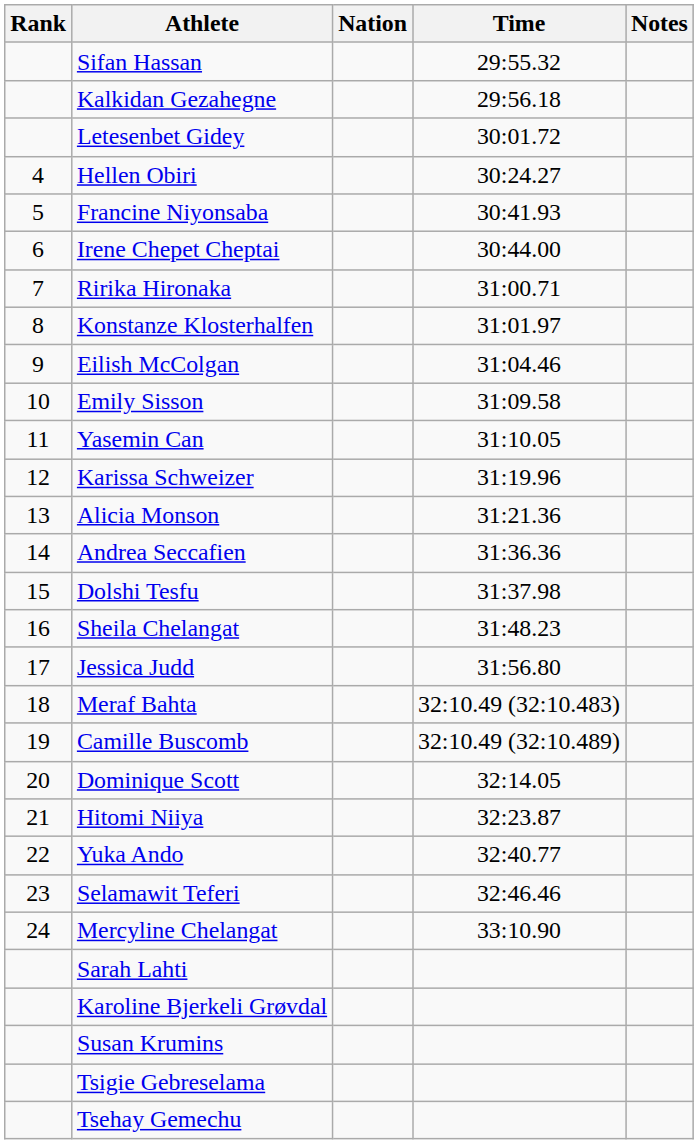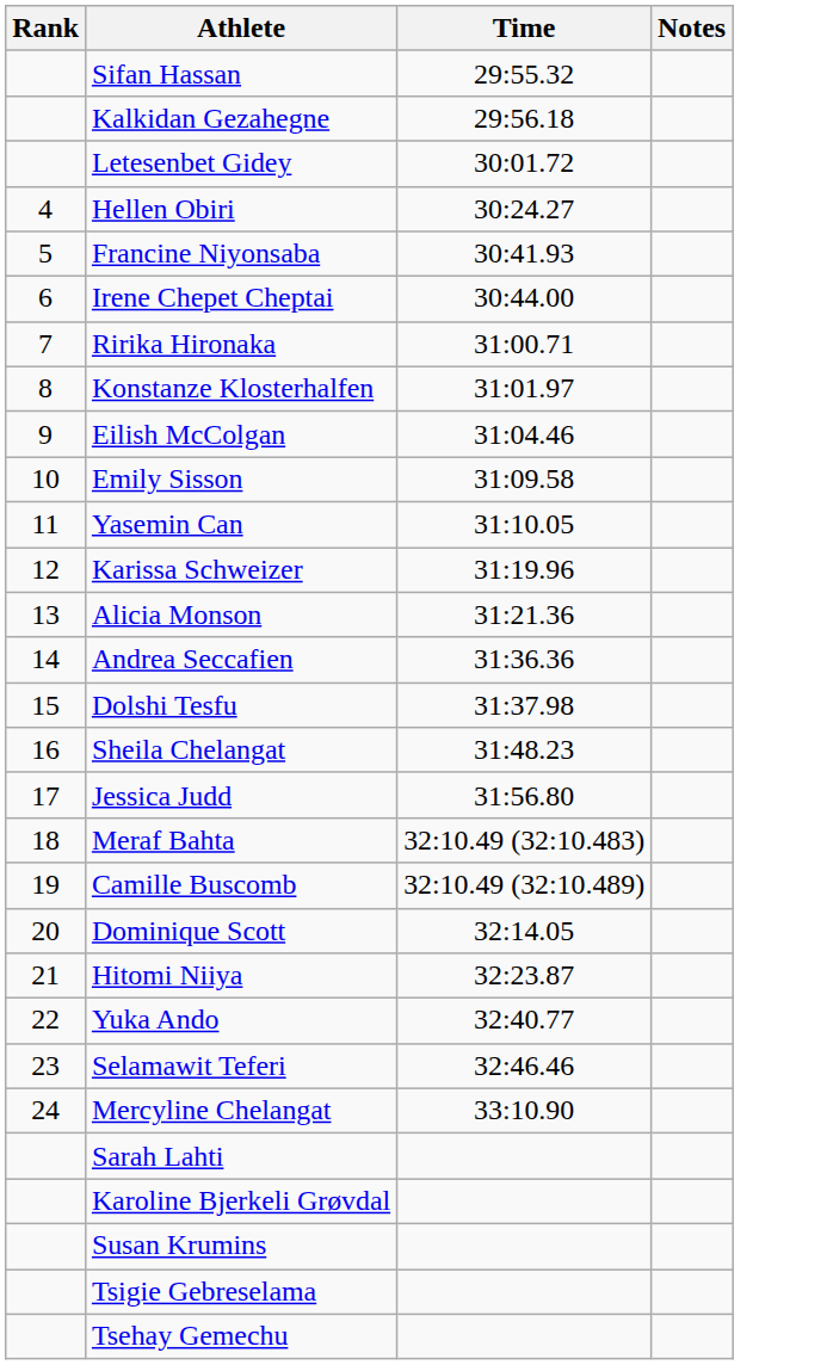 <table class="wikitable sortable" style="text-align:center">
 <tr>
 <th>Rank</th>
 <th>Athlete</th>
-<th>Nation</th>
 <th>Time</th>
 <th>Notes</th>
 </tr>
 <tr>
 <td></td>
 <td align=left><a href='#'>Sifan Hassan</a></td>
-<td align=left></td>
 <td>29:55.32</td>
 <td></td>
 </tr>
 <tr>
 <td></td>
 <td align=left><a href='#'>Kalkidan Gezahegne</a></td>
-<td align=left></td>
 <td>29:56.18</td>
 <td></td>
 </tr>
 <tr>
 <td></td>
 <td align=left><a href='#'>Letesenbet Gidey</a></td>
-<td align=left></td>
 <td>30:01.72</td>
 <td></td>
 </tr>
 <tr>
 <td>4</td>
 <td align=left><a href='#'>Hellen Obiri</a></td>
-<td align=left></td>
 <td>30:24.27</td>
 <td></td>
 </tr>
 <tr>
 <td>5</td>
 <td align=left><a href='#'>Francine Niyonsaba</a></td>
-<td align=left></td>
 <td>30:41.93</td>
 <td></td>
 </tr>
 <tr>
 <td>6</td>
 <td align=left><a href='#'>Irene Chepet Cheptai</a></td>
-<td align=left></td>
 <td>30:44.00</td>
 <td></td>
 </tr>
 <tr>
 <td>7</td>
 <td align=left><a href='#'>Ririka Hironaka</a></td>
-<td align=left></td>
 <td>31:00.71</td>
 <td></td>
 </tr>
 <tr>
 <td>8</td>
 <td align=left><a href='#'>Konstanze Klosterhalfen</a></td>
-<td align=left></td>
 <td>31:01.97</td>
 <td></td>
 </tr>
 <tr>
 <td>9</td>
 <td align=left><a href='#'>Eilish McColgan</a></td>
-<td align=left></td>
 <td>31:04.46</td>
 <td></td>
 </tr>
 <tr>
 <td>10</td>
 <td align=left><a href='#'>Emily Sisson</a></td>
-<td align=left></td>
 <td>31:09.58</td>
 <td></td>
 </tr>
 <tr>
 <td>11</td>
 <td align=left><a href='#'>Yasemin Can</a></td>
-<td align=left></td>
 <td>31:10.05</td>
 <td></td>
 </tr>
 <tr>
 <td>12</td>
 <td align=left><a href='#'>Karissa Schweizer</a></td>
-<td align=left></td>
 <td>31:19.96</td>
 <td></td>
 </tr>
 <tr>
 <td>13</td>
 <td align=left><a href='#'>Alicia Monson</a></td>
-<td align=left></td>
 <td>31:21.36</td>
 <td></td>
 </tr>
 <tr>
 <td>14</td>
 <td align=left><a href='#'>Andrea Seccafien</a></td>
-<td align=left></td>
 <td>31:36.36</td>
 <td></td>
 </tr>
 <tr>
 <td>15</td>
 <td align=left><a href='#'>Dolshi Tesfu</a></td>
-<td align=left></td>
 <td>31:37.98</td>
 <td></td>
 </tr>
 <tr>
 <td>16</td>
 <td align=left><a href='#'>Sheila Chelangat</a></td>
-<td align=left></td>
 <td>31:48.23</td>
 <td></td>
 </tr>
 <tr>
 <td>17</td>
 <td align=left><a href='#'>Jessica Judd</a></td>
-<td align=left></td>
 <td>31:56.80</td>
 <td></td>
 </tr>
 <tr>
 <td>18</td>
 <td align=left><a href='#'>Meraf Bahta</a></td>
-<td align=left></td>
 <td>32:10.49 (32:10.483)</td>
 <td></td>
 </tr>
 <tr>
 <td>19</td>
 <td align=left><a href='#'>Camille Buscomb</a></td>
-<td align=left></td>
 <td>32:10.49 (32:10.489)</td>
 <td></td>
 </tr>
 <tr>
 <td>20</td>
 <td align=left><a href='#'>Dominique Scott</a></td>
-<td align=left></td>
 <td>32:14.05</td>
 <td></td>
 </tr>
 <tr>
 <td>21</td>
 <td align=left><a href='#'>Hitomi Niiya</a></td>
-<td align=left></td>
 <td>32:23.87</td>
 <td></td>
 </tr>
 <tr>
 <td>22</td>
 <td align=left><a href='#'>Yuka Ando</a></td>
-<td align=left></td>
 <td>32:40.77</td>
 <td></td>
 </tr>
 <tr>
 <td>23</td>
 <td align=left><a href='#'>Selamawit Teferi</a></td>
-<td align=left></td>
 <td>32:46.46</td>
 <td></td>
 </tr>
 <tr>
 <td>24</td>
 <td align=left><a href='#'>Mercyline Chelangat</a></td>
-<td align=left></td>
 <td>33:10.90</td>
 <td></td>
 </tr>
 <tr>
 <td></td>
 <td align="left"><a href='#'>Sarah Lahti</a></td>
-<td align="left"></td>
 <td></td>
 <td></td>
 </tr>
 <tr>
 <td></td>
 <td align="left"><a href='#'>Karoline Bjerkeli Grøvdal</a></td>
-<td align="left"></td>
 <td></td>
 <td></td>
 </tr>
 <tr>
 <td></td>
 <td align="left"><a href='#'>Susan Krumins</a></td>
-<td align="left"></td>
 <td></td>
 <td></td>
 </tr>
 <tr>
 <td></td>
 <td align=left><a href='#'>Tsigie Gebreselama</a></td>
-<td align=left></td>
 <td></td>
 <td></td>
 </tr>
 <tr>
 <td></td>
 <td align=left><a href='#'>Tsehay Gemechu</a></td>
-<td align=left></td>
 <td></td>
 <td></td>
 </tr>
 </table>
